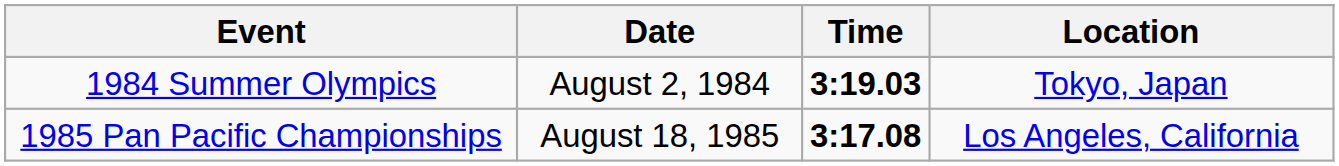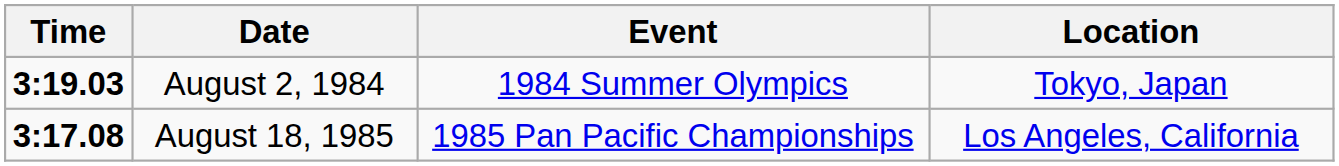 <table class="wikitable" style="font-size: 95%; text-align:center">
 <tr>
+<th width=50>Time</th>
+<th width=125>Date</th>
 <th width=230>Event</th>
-<th width=125>Date</th>
-<th width=50>Time</th>
 <th width=180>Location</th>
 </tr>
 <tr>
+<td><strong>3:19.03</strong></td>
+<td>August 2, 1984</td>
 <td><a href='#'>1984 Summer Olympics</a></td>
-<td>August 2, 1984</td>
-<td><strong>3:19.03</strong></td>
 <td><a href='#'>Tokyo, Japan</a></td>
 </tr>
 <tr>
+<td><strong>3:17.08</strong></td>
+<td>August 18, 1985</td>
 <td><a href='#'>1985 Pan Pacific Championships</a></td>
-<td>August 18, 1985</td>
-<td><strong>3:17.08</strong></td>
 <td><a href='#'>Los Angeles, California</a></td>
 </tr>
 </table>
